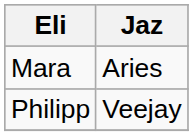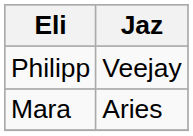 <table class="wikitable" style="text-align:">
 <tr>
 <th>Eli</th>
 <th>Jaz</th>
 </tr>
 <tr>
+<td>Philipp</td>
+<td>Veejay</td>
+</tr>
+<tr>
 <td>Mara</td>
 <td>Aries</td>
 </tr>
 <tr>
-<td>Philipp</td>
-<td>Veejay</td>
-</tr>
-<tr>
 </tr>
 </table>
